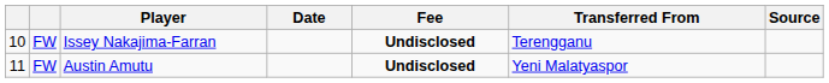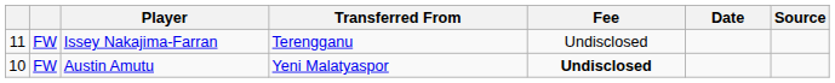 <table class="wikitable plainrowheaders sortable" style="font-size:95%">
 <tr>
 <th></th>
 <th></th>
 <th scope="col" style="width:200px;">Player</th>
+<th scope="col" style="width:250px;">Transferred From</th>
+<th scope="col" style="width:150px;">Fee</th>
 <th scope="col" style="width:78px;">Date</th>
-<th scope="col" style="width:150px;">Fee</th>
-<th scope="col" style="width:250px;">Transferred From</th>
 <th>Source</th>
+</tr>
+<tr>
+<td align=center>11</td>
+<td align=center><a href='#'>FW</a></td>
+<td> <a href='#'>Issey Nakajima-Farran</a></td>
+<td> <a href='#'>Terengganu</a></td>
+<td align=center>Undisclosed</td>
+<td align=center></td>
+<td align=center></td>
 </tr>
 <tr>
 <td align=center>10</td>
 <td align=center><a href='#'>FW</a></td>
-<td> <a href='#'>Issey Nakajima-Farran</a></td>
+<td> <a href='#'>Austin Amutu</a></td>
+<td> <a href='#'>Yeni Malatyaspor</a></td>
+<td align=center><strong>Undisclosed</strong></td>
 <td align=center></td>
-<td align=center><strong>Undisclosed</strong></td>
-<td> <a href='#'>Terengganu</a></td>
-<td align=center></td>
-</tr>
-<tr>
-<td align=center>11</td>
-<td align=center><a href='#'>FW</a></td>
-<td> <a href='#'>Austin Amutu</a></td>
-<td align=center></td>
-<td align=center><strong>Undisclosed</strong></td>
-<td> <a href='#'>Yeni Malatyaspor</a></td>
 <td align=center></td>
 </tr>
 </table>
